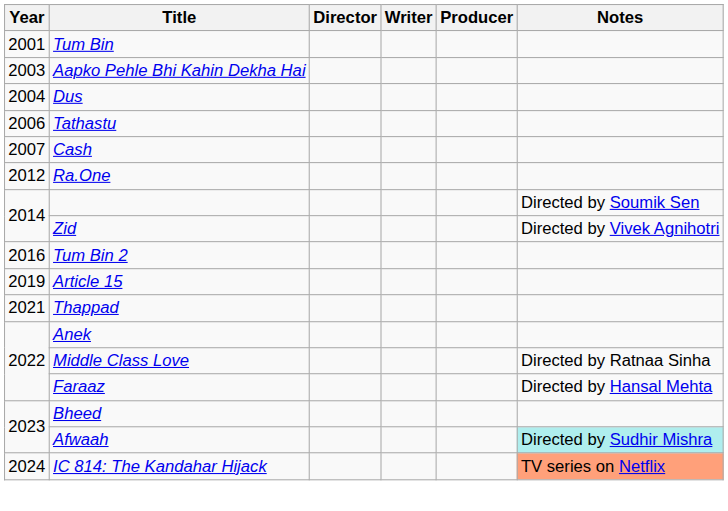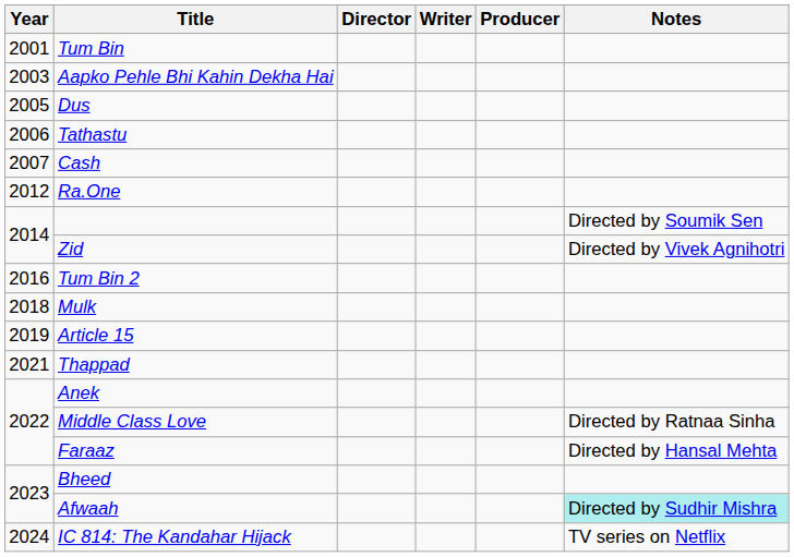 <table class="wikitable sortable plainrowheaders" >
 <tr style="background:#ccc; text-align:center;">
 <th scope="col">Year</th>
 <th scope="col">Title</th>
 <th scope="col">Director</th>
 <th scope="col">Writer</th>
 <th scope="col">Producer</th>
 <th class="unsortable" scope="col">Notes</th>
 </tr>
 <tr>
 <td>2001</td>
 <td><em><a href='#'>Tum Bin</a></em></td>
 <td></td>
 <td></td>
 <td></td>
 <td></td>
 </tr>
 <tr>
 <td>2003</td>
 <td><em><a href='#'>Aapko Pehle Bhi Kahin Dekha Hai</a></em></td>
 <td></td>
 <td></td>
 <td></td>
 <td></td>
 </tr>
 <tr>
-<td>2004</td>
+<td>2005</td>
 <td><em><a href='#'>Dus</a></em></td>
 <td></td>
 <td></td>
 <td></td>
 <td></td>
 </tr>
 <tr>
 <td>2006</td>
 <td><em><a href='#'>Tathastu</a></em></td>
 <td></td>
 <td></td>
 <td></td>
 <td></td>
 </tr>
 <tr>
 <td>2007</td>
 <td><em><a href='#'>Cash</a></em></td>
 <td></td>
 <td></td>
 <td></td>
 <td></td>
 </tr>
 <tr>
 <td>2012</td>
 <td><em><a href='#'>Ra.One</a></em></td>
 <td></td>
 <td></td>
 <td></td>
 <td></td>
 </tr>
 <tr>
 <td rowspan=2>2014</td>
 <td></td>
 <td></td>
 <td></td>
 <td></td>
 <td>Directed by <a href='#'>Soumik Sen</a></td>
 </tr>
 <tr>
 <td><em><a href='#'>Zid</a></em></td>
 <td></td>
 <td></td>
 <td></td>
 <td>Directed by <a href='#'>Vivek Agnihotri</a></td>
 </tr>
 <tr>
 <td>2016</td>
 <td><em><a href='#'>Tum Bin 2</a></em></td>
+<td></td>
+<td></td>
+<td></td>
+<td></td>
+</tr>
+<tr>
+<td>2018</td>
+<td><em><a href='#'>Mulk</a></em></td>
 <td></td>
 <td></td>
 <td></td>
 <td></td>
 </tr>
 <tr>
 <td>2019</td>
 <td><em><a href='#'>Article 15</a></em></td>
 <td></td>
 <td></td>
 <td></td>
 <td></td>
 </tr>
 <tr>
 <td>2021</td>
 <td><em><a href='#'>Thappad</a></em></td>
 <td></td>
 <td></td>
 <td></td>
 <td></td>
 </tr>
 <tr>
 <td rowspan=3>2022</td>
 <td><em><a href='#'>Anek</a></em></td>
 <td></td>
 <td></td>
 <td></td>
 <td></td>
 </tr>
 <tr>
 <td><em><a href='#'>Middle Class Love</a></em></td>
 <td></td>
 <td></td>
 <td></td>
 <td>Directed by Ratnaa Sinha</td>
 </tr>
 <tr>
 <td><em><a href='#'>Faraaz</a></em></td>
 <td></td>
 <td></td>
 <td></td>
 <td>Directed by <a href='#'>Hansal Mehta</a></td>
 </tr>
 <tr>
 <td rowspan=2>2023</td>
 <td><em><a href='#'>Bheed</a></em></td>
 <td></td>
 <td></td>
 <td></td>
 <td></td>
 </tr>
 <tr>
 <td><em><a href='#'>Afwaah</a></em></td>
 <td></td>
 <td></td>
 <td></td>
 <td style="background: paleturquoise;">Directed by <a href='#'>Sudhir Mishra</a></td>
 </tr>
 <tr>
 <td>2024</td>
 <td><em><a href='#'>IC 814: The Kandahar Hijack</a></em></td>
 <td></td>
 <td></td>
 <td></td>
-<td style="background: lightsalmon;">TV series on <a href='#'>Netflix</a></td>
+<td>TV series on <a href='#'>Netflix</a></td>
 </tr>
 </table>
